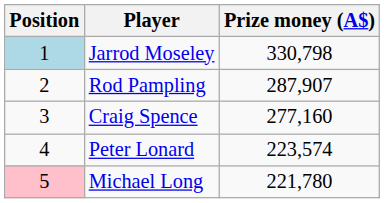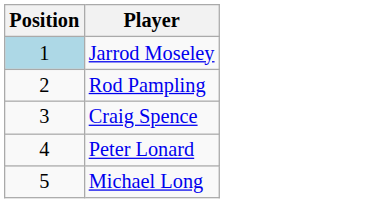 <table class="wikitable">
 <tr>
 <th>Position</th>
 <th>Player</th>
-<th>Prize money (<a href='#'>A$</a>)</th>
 </tr>
 <tr>
 <td align=center style="background: lightblue;">1</td>
 <td> <a href='#'>Jarrod Moseley</a></td>
-<td align=center>330,798</td>
 </tr>
 <tr>
 <td align=center>2</td>
 <td> <a href='#'>Rod Pampling</a></td>
-<td align=center>287,907</td>
 </tr>
 <tr>
 <td align=center>3</td>
 <td> <a href='#'>Craig Spence</a></td>
-<td align=center>277,160</td>
 </tr>
 <tr>
 <td align=center>4</td>
 <td> <a href='#'>Peter Lonard</a></td>
-<td align=center>223,574</td>
 </tr>
 <tr>
-<td align=center style="background: pink;">5</td>
+<td align=center>5</td>
 <td> <a href='#'>Michael Long</a></td>
-<td align=center>221,780</td>
 </tr>
 </table>
